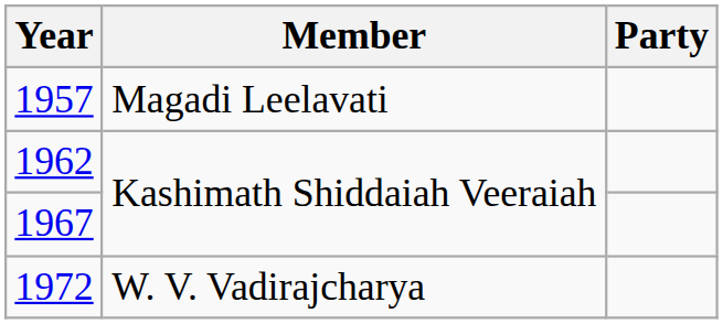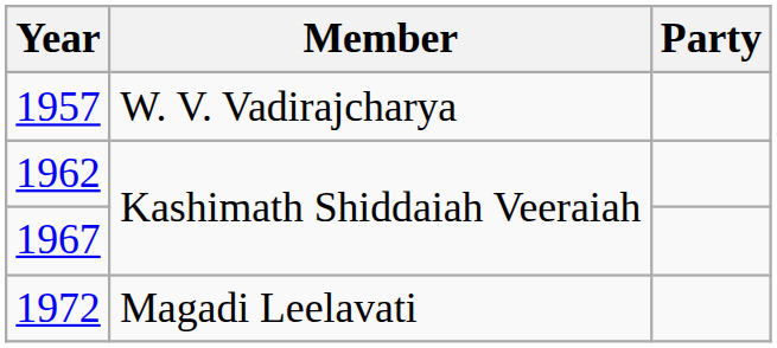 <table class="wikitable sortable">
 <tr>
 <th>Year</th>
 <th>Member</th>
 <th colspan="2">Party</th>
 </tr>
 <tr>
 <td><a href='#'>1957</a></td>
-<td>Magadi Leelavati</td>
+<td>W. V. Vadirajcharya</td>
 <td></td>
 </tr>
 <tr>
 <td><a href='#'>1962</a></td>
 <td rowspan=2>Kashimath Shiddaiah Veeraiah</td>
 <td></td>
 </tr>
 <tr>
 <td><a href='#'>1967</a></td>
 </tr>
 <tr>
 <td><a href='#'>1972</a></td>
-<td>W. V. Vadirajcharya</td>
+<td>Magadi Leelavati</td>
 <td></td>
 </tr>
 </table>
